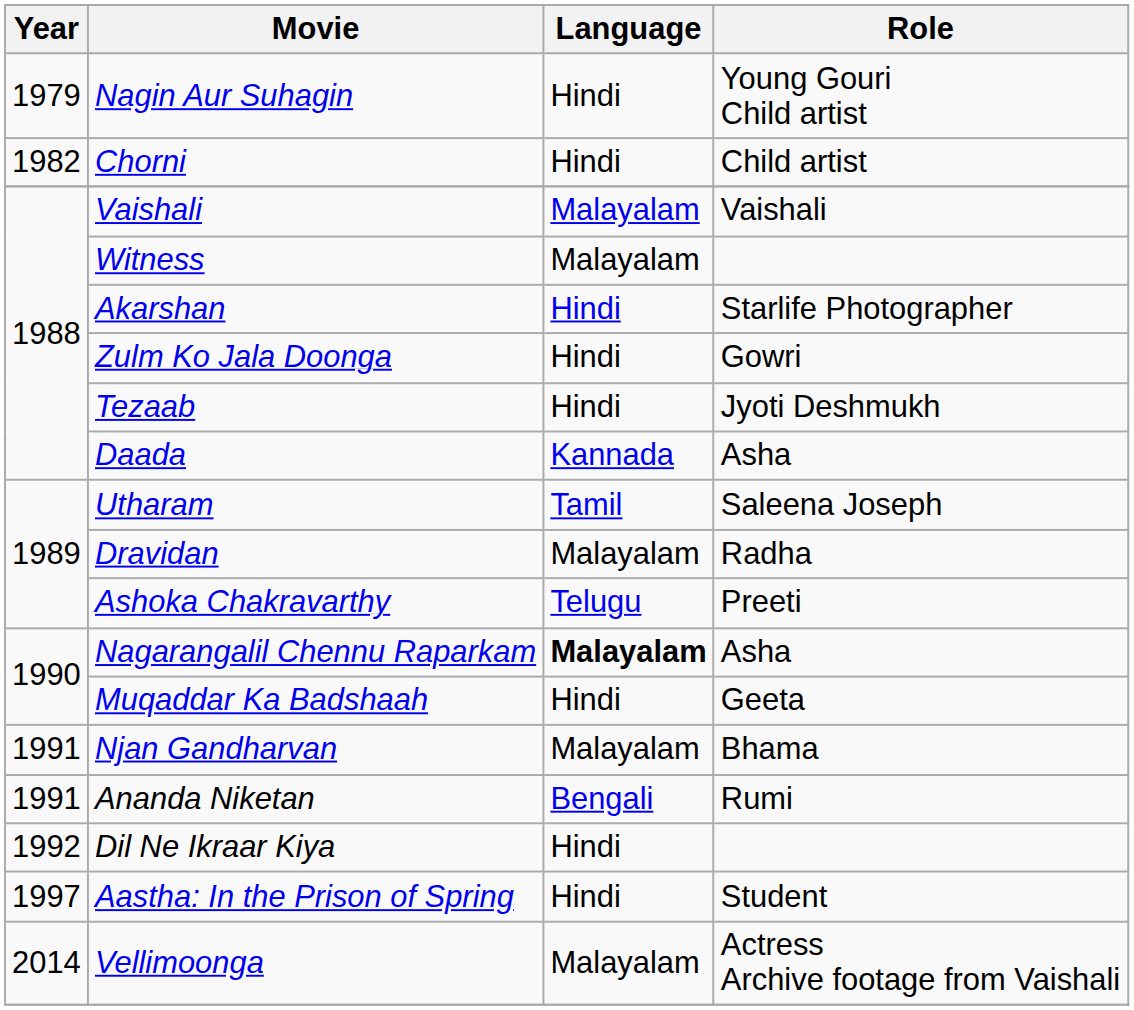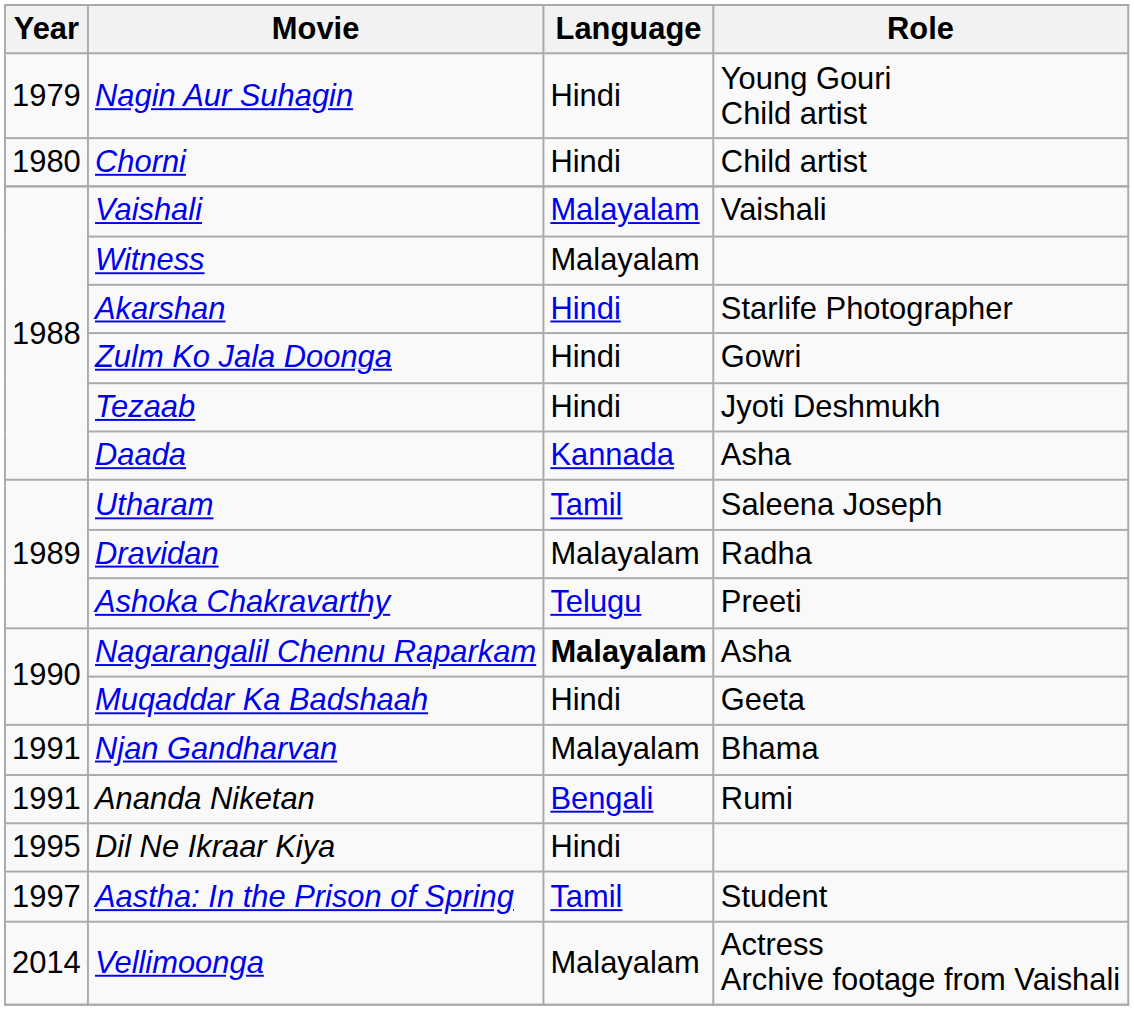 <table class="wikitable sortable">
 <tr>
 </tr>
 <tr bgcolor="#CCCCCC" align="center">
 <th>Year</th>
 <th>Movie</th>
 <th>Language</th>
 <th>Role</th>
 </tr>
 <tr>
 <td>1979</td>
 <td><em><a href='#'>Nagin Aur Suhagin</a></em></td>
 <td>Hindi</td>
 <td>Young Gouri <br>Child artist</td>
 </tr>
 <tr>
-<td>1982</td>
+<td>1980</td>
 <td><em><a href='#'>Chorni</a></em></td>
 <td>Hindi</td>
 <td>Child artist</td>
 </tr>
 <tr>
 </tr>
 <tr --->
 <td Rowspan="6">1988</td>
 <td><em><a href='#'>Vaishali</a></em></td>
 <td><a href='#'>Malayalam</a></td>
 <td>Vaishali</td>
 </tr>
 <tr>
 <td><em><a href='#'>Witness</a></em></td>
 <td>Malayalam</td>
 <td></td>
 </tr>
 <tr>
 <td><em><a href='#'>Akarshan</a></em></td>
 <td><a href='#'>Hindi</a></td>
 <td>Starlife Photographer</td>
 </tr>
 <tr>
 <td><em><a href='#'>Zulm Ko Jala Doonga</a></em></td>
 <td>Hindi</td>
 <td>Gowri</td>
 </tr>
 <tr>
 <td><em><a href='#'>Tezaab</a></em></td>
 <td>Hindi</td>
 <td>Jyoti Deshmukh</td>
 </tr>
 <tr>
 <td><em><a href='#'>Daada</a></em></td>
 <td><a href='#'>Kannada</a></td>
 <td>Asha</td>
 </tr>
 <tr>
 <td Rowspan="3">1989</td>
 <td><em><a href='#'>Utharam</a></em></td>
 <td><a href='#'>Tamil</a></td>
 <td>Saleena Joseph</td>
 </tr>
 <tr>
 <td><em><a href='#'>Dravidan</a></em></td>
 <td>Malayalam</td>
 <td>Radha</td>
 </tr>
 <tr>
 <td><em><a href='#'>Ashoka Chakravarthy</a></em></td>
 <td><a href='#'>Telugu</a></td>
 <td>Preeti</td>
 </tr>
 <tr>
 <td Rowspan="2">1990</td>
 <td><em><a href='#'>Nagarangalil Chennu Raparkam</a></em></td>
 <td><strong>Malayalam</strong></td>
 <td>Asha</td>
 </tr>
 <tr>
 <td><em><a href='#'>Muqaddar Ka Badshaah</a></em></td>
 <td>Hindi</td>
 <td>Geeta</td>
 </tr>
 <tr>
 <td>1991</td>
 <td><em><a href='#'>Njan Gandharvan</a></em></td>
 <td>Malayalam</td>
 <td>Bhama</td>
 </tr>
 <tr>
 <td>1991</td>
 <td><em>Ananda Niketan</em></td>
 <td><a href='#'>Bengali</a></td>
 <td>Rumi</td>
 </tr>
 <tr>
-<td>1992</td>
+<td>1995</td>
 <td><em>Dil Ne Ikraar Kiya</em></td>
 <td>Hindi</td>
 <td></td>
 </tr>
 <tr>
 <td>1997</td>
 <td><em><a href='#'>Aastha: In the Prison of Spring</a></em></td>
-<td>Hindi</td>
+<td><a href='#'>Tamil</a></td>
 <td>Student</td>
 </tr>
 <tr>
 <td>2014</td>
 <td><em><a href='#'>Vellimoonga</a></em></td>
 <td>Malayalam</td>
 <td>Actress <br>Archive footage from Vaishali</td>
 </tr>
 <tr>
 </tr>
 </table>
